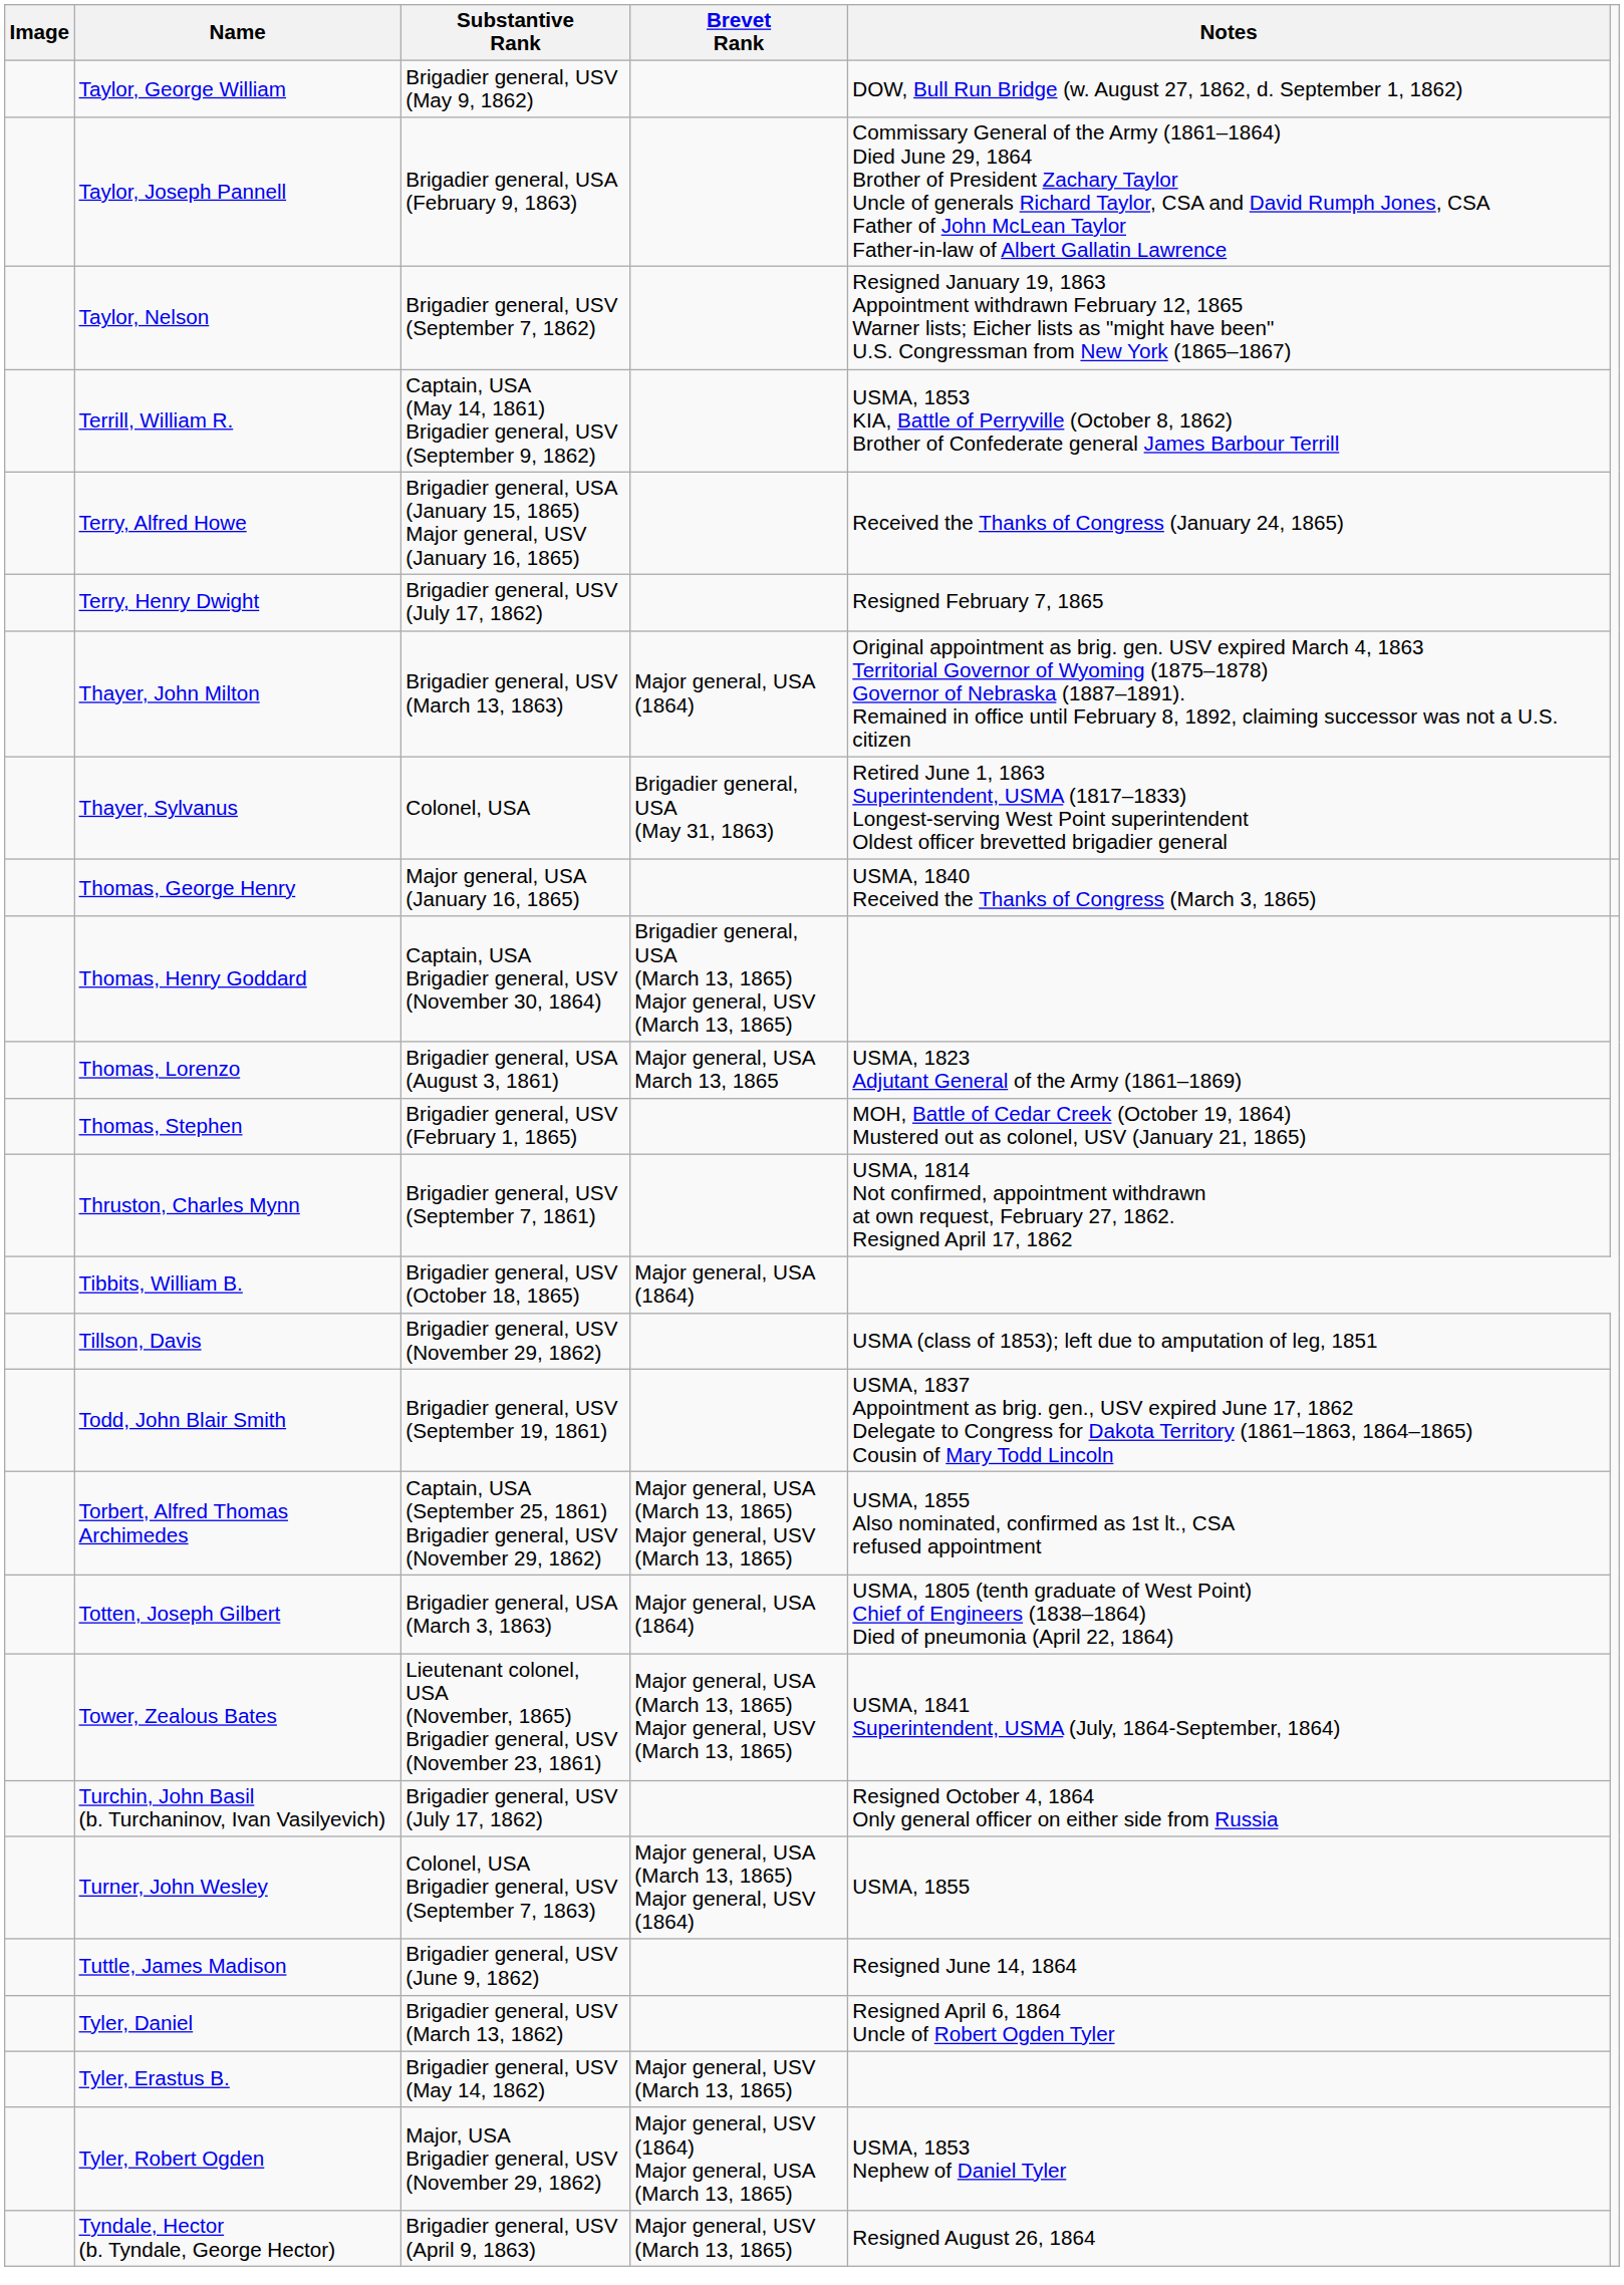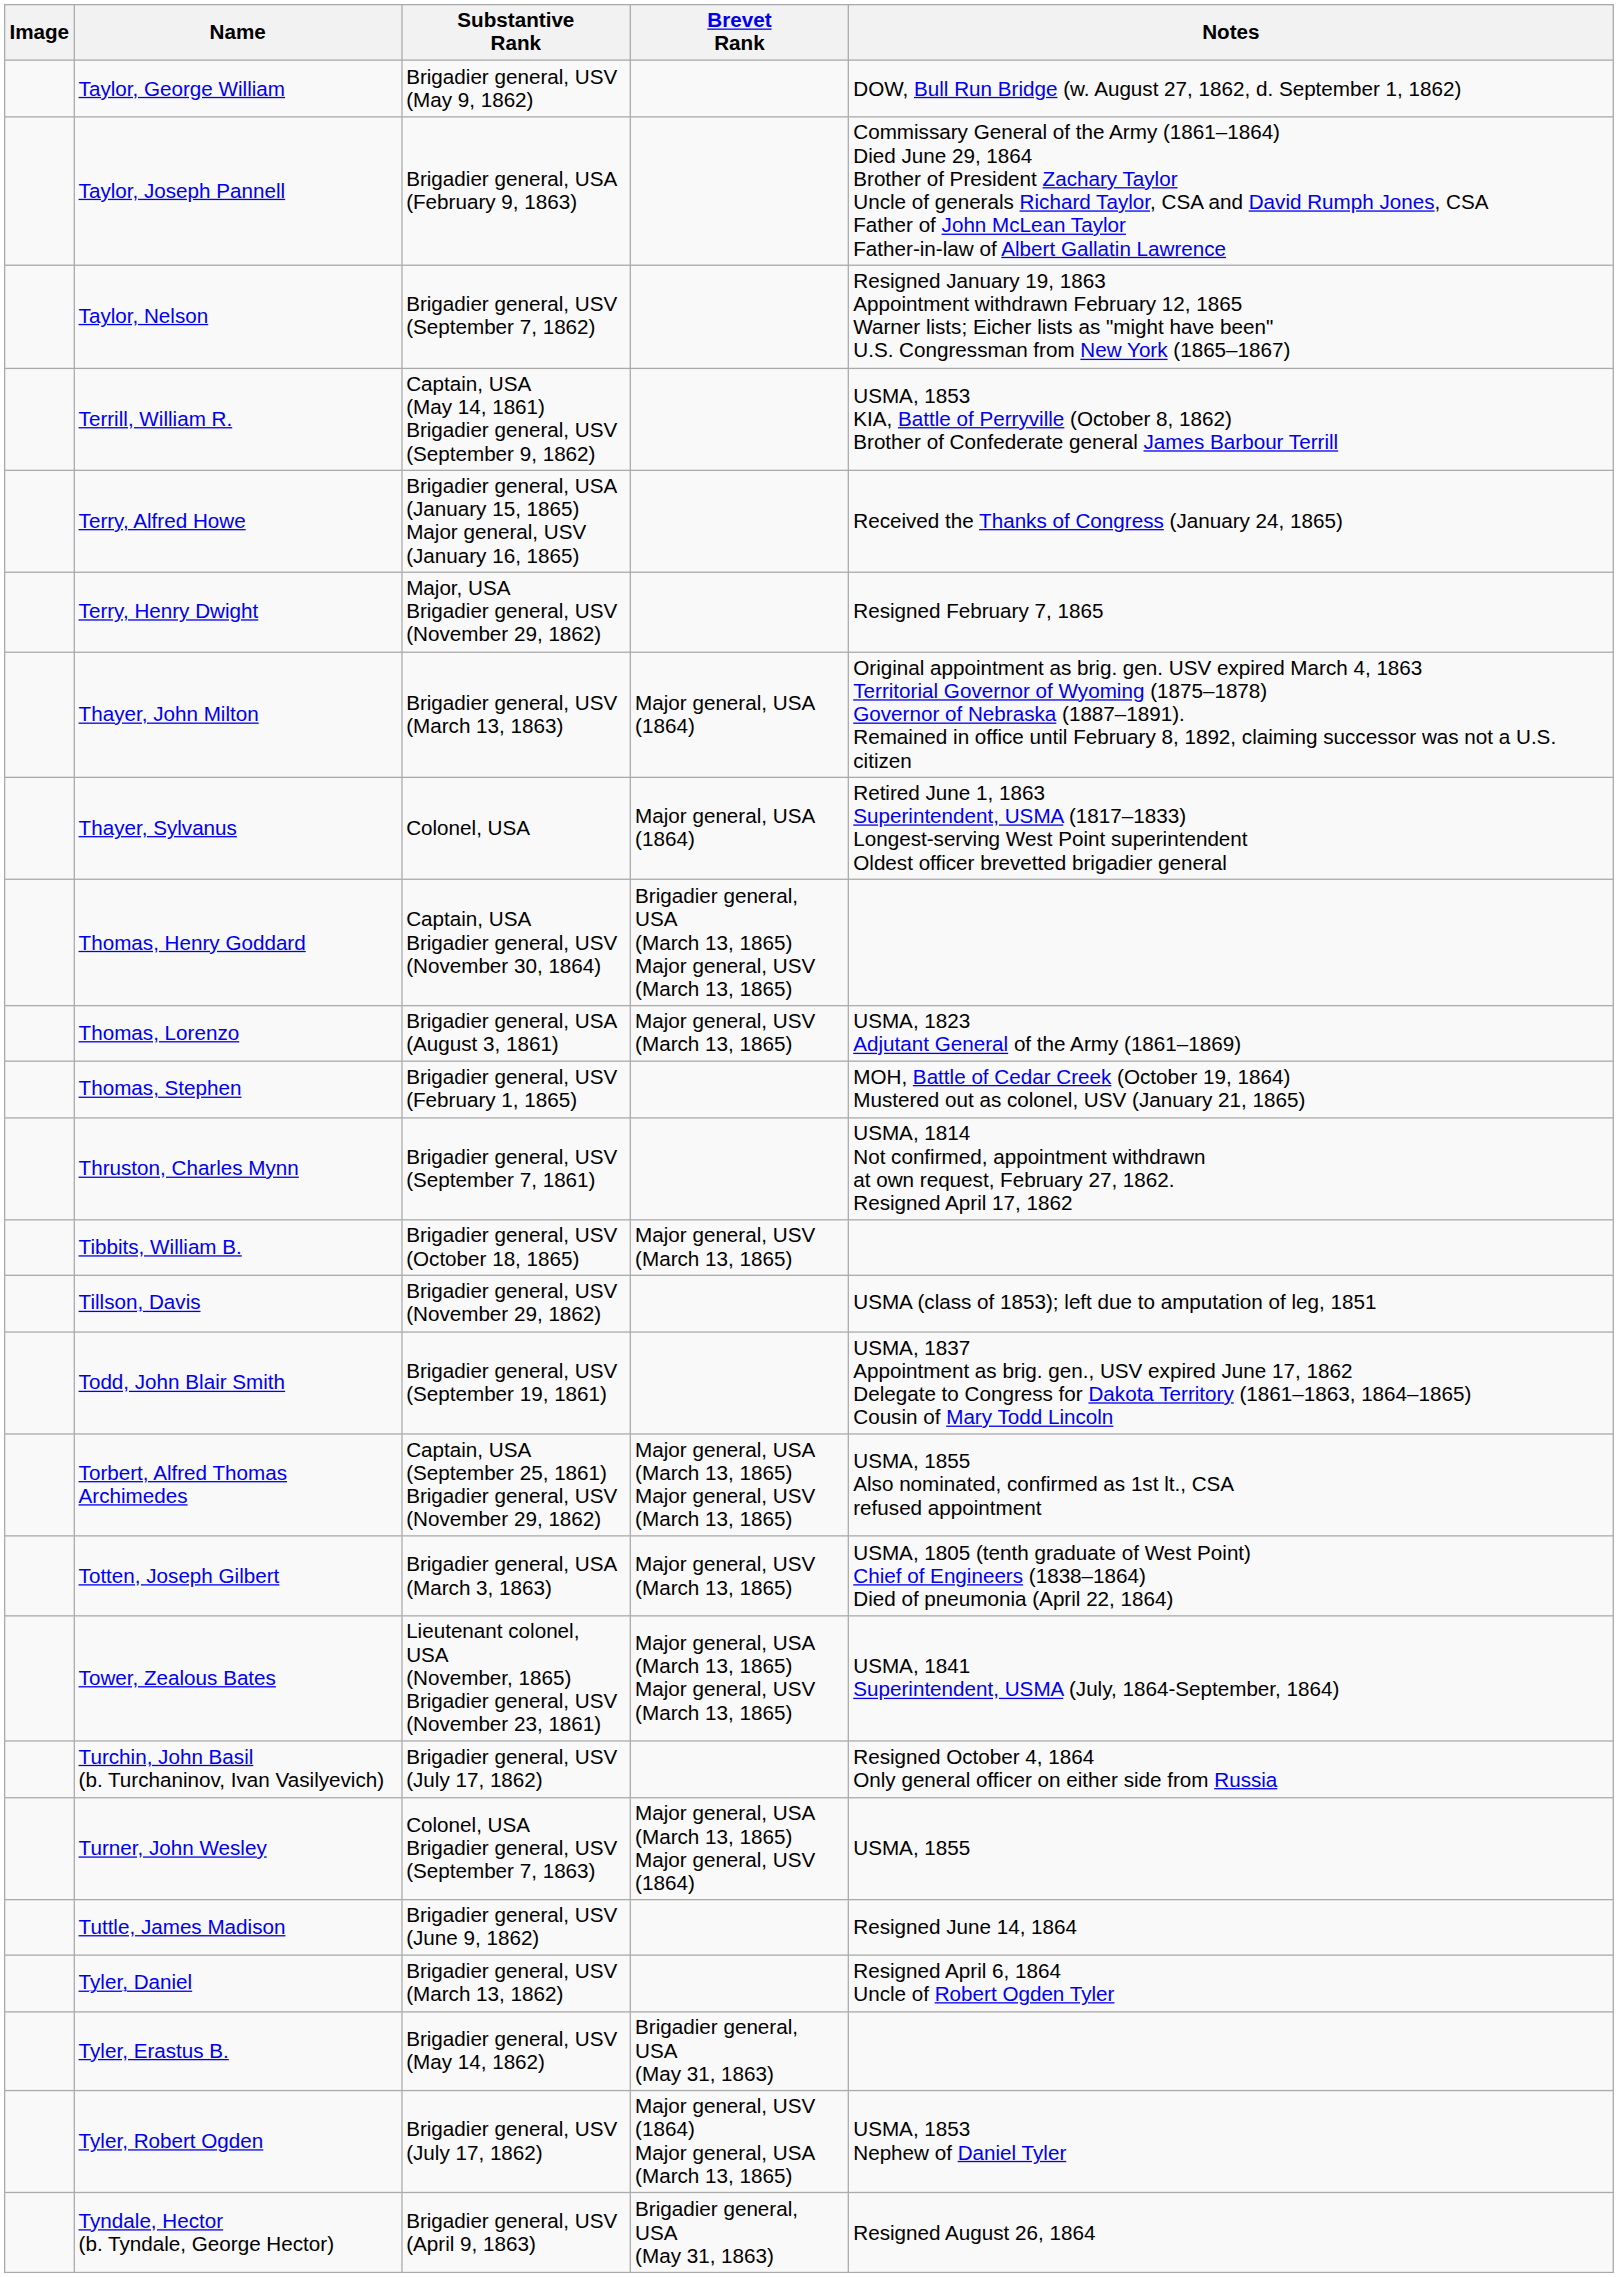 <table class="wikitable sortable">
 <tr>
 <th class="unsortable">Image</th>
 <th>Name</th>
 <th>Substantive<br>Rank</th>
 <th><a href='#'>Brevet</a><br>Rank</th>
 <th class="unsortable">Notes</th>
 </tr>
 <tr>
 <td></td>
 <td><a href='#'>Taylor, George William</a></td>
 <td>Brigadier general, USV<br>(May 9, 1862)</td>
 <td></td>
 <td>DOW, <a href='#'>Bull Run Bridge</a> (w. August 27, 1862, d. September 1, 1862)</td>
 </tr>
 <tr>
 <td></td>
 <td><a href='#'>Taylor, Joseph Pannell</a></td>
 <td>Brigadier general, USA<br>(February 9, 1863)</td>
 <td></td>
 <td>Commissary General of the Army (1861–1864)<br>Died June 29, 1864<br>Brother of President <a href='#'>Zachary Taylor</a><br>Uncle of generals <a href='#'>Richard Taylor</a>, CSA and <a href='#'>David Rumph Jones</a>, CSA<br>Father of <a href='#'>John McLean Taylor</a><br>Father-in-law of <a href='#'>Albert Gallatin Lawrence</a></td>
 </tr>
 <tr>
 <td></td>
 <td><a href='#'>Taylor, Nelson</a></td>
 <td>Brigadier general, USV<br>(September 7, 1862)</td>
 <td></td>
 <td>Resigned January 19, 1863<br>Appointment withdrawn February 12, 1865<br>Warner lists; Eicher lists as "might have been"<br>U.S. Congressman from <a href='#'>New York</a> (1865–1867)</td>
 </tr>
 <tr>
 <td></td>
 <td><a href='#'>Terrill, William R.</a></td>
 <td>Captain, USA<br>(May 14, 1861)<br>Brigadier general, USV<br>(September 9, 1862)</td>
 <td></td>
 <td>USMA, 1853<br>KIA, <a href='#'>Battle of Perryville</a> (October 8, 1862)<br>Brother of Confederate general <a href='#'>James Barbour Terrill</a></td>
 </tr>
 <tr>
 <td></td>
 <td><a href='#'>Terry, Alfred Howe</a></td>
 <td>Brigadier general, USA<br>(January 15, 1865)<br>Major general, USV<br>(January 16, 1865)</td>
 <td></td>
 <td>Received the <a href='#'>Thanks of Congress</a> (January 24, 1865)</td>
 </tr>
 <tr>
 <td></td>
 <td><a href='#'>Terry, Henry Dwight</a></td>
-<td>Brigadier general, USV<br>(July 17, 1862)</td>
+<td>Major, USA<br>Brigadier general, USV<br>(November 29, 1862)</td>
 <td></td>
 <td>Resigned February 7, 1865</td>
 </tr>
 <tr>
 <td></td>
 <td><a href='#'>Thayer, John Milton</a></td>
 <td>Brigadier general, USV<br>(March 13, 1863)</td>
 <td>Major general, USA<br>(1864)</td>
 <td>Original appointment as brig. gen. USV expired March 4, 1863<br><a href='#'>Territorial Governor of Wyoming</a> (1875–1878)<br><a href='#'>Governor of Nebraska</a> (1887–1891).<br>Remained in office until February 8, 1892, claiming successor was not a U.S. citizen</td>
 </tr>
 <tr>
 <td></td>
 <td><a href='#'>Thayer, Sylvanus</a></td>
 <td>Colonel, USA</td>
-<td>Brigadier general, USA<br>(May 31, 1863)</td>
+<td>Major general, USA<br>(1864)</td>
 <td>Retired June 1, 1863<br><a href='#'>Superintendent, USMA</a> (1817–1833)<br>Longest-serving West Point superintendent<br>Oldest officer brevetted brigadier general</td>
-</tr>
-<tr>
-<td></td>
-<td><a href='#'>Thomas, George Henry</a></td>
-<td>Major general, USA<br>(January 16, 1865)</td>
-<td></td>
-<td>USMA, 1840<br>Received the <a href='#'>Thanks of Congress</a> (March 3, 1865)</td>
-<td></td>
 </tr>
 <tr>
 <td></td>
 <td><a href='#'>Thomas, Henry Goddard</a></td>
 <td>Captain, USA<br>Brigadier general, USV<br>(November 30, 1864)</td>
 <td>Brigadier general, USA<br>(March 13, 1865)<br>Major general, USV<br>(March 13, 1865)</td>
 <td></td>
 </tr>
 <tr>
 <td></td>
 <td><a href='#'>Thomas, Lorenzo</a></td>
 <td>Brigadier general, USA<br>(August 3, 1861)</td>
-<td>Major general, USA<br>March 13, 1865</td>
+<td>Major general, USV<br>(March 13, 1865)</td>
 <td>USMA, 1823<br><a href='#'>Adjutant General</a> of the Army (1861–1869)</td>
 </tr>
 <tr>
 <td></td>
 <td><a href='#'>Thomas, Stephen</a></td>
 <td>Brigadier general, USV<br>(February 1, 1865)</td>
 <td></td>
 <td>MOH, <a href='#'>Battle of Cedar Creek</a> (October 19, 1864)<br>Mustered out as colonel, USV (January 21, 1865)</td>
 </tr>
 <tr>
 <td></td>
 <td><a href='#'>Thruston, Charles Mynn</a></td>
 <td>Brigadier general, USV<br>(September 7, 1861)</td>
 <td></td>
 <td>USMA, 1814<br>Not confirmed, appointment withdrawn<br>at own request, February 27, 1862.<br>Resigned April 17, 1862</td>
 </tr>
 <tr>
 <td></td>
 <td><a href='#'>Tibbits, William B.</a></td>
 <td>Brigadier general, USV<br>(October 18, 1865)</td>
-<td>Major general, USA<br>(1864)</td>
+<td>Major general, USV<br>(March 13, 1865)</td>
 </tr>
 <tr>
 <td></td>
 <td><a href='#'>Tillson, Davis</a></td>
 <td>Brigadier general, USV<br>(November 29, 1862)</td>
 <td></td>
 <td>USMA (class of 1853); left due to amputation of leg, 1851</td>
 </tr>
 <tr>
 <td></td>
 <td><a href='#'>Todd, John Blair Smith</a></td>
 <td>Brigadier general, USV<br>(September 19, 1861)</td>
 <td></td>
 <td>USMA, 1837<br>Appointment as brig. gen., USV expired June 17, 1862<br>Delegate to Congress for <a href='#'>Dakota Territory</a> (1861–1863, 1864–1865)<br>Cousin of <a href='#'>Mary Todd Lincoln</a></td>
 </tr>
 <tr>
 <td></td>
 <td><a href='#'>Torbert, Alfred Thomas Archimedes</a></td>
 <td>Captain, USA<br>(September 25, 1861)<br>Brigadier general, USV<br>(November 29, 1862)</td>
 <td>Major general, USA<br>(March 13, 1865)<br>Major general, USV<br>(March 13, 1865)</td>
 <td>USMA, 1855<br>Also nominated, confirmed as 1st lt., CSA<br>refused appointment</td>
 </tr>
 <tr>
 <td></td>
 <td><a href='#'>Totten, Joseph Gilbert</a></td>
 <td>Brigadier general, USA<br>(March 3, 1863)</td>
-<td>Major general, USA<br>(1864)</td>
+<td>Major general, USV<br>(March 13, 1865)</td>
 <td>USMA, 1805 (tenth graduate of West Point)<br><a href='#'>Chief of Engineers</a> (1838–1864)<br>Died of pneumonia (April 22, 1864)</td>
 </tr>
 <tr>
 <td></td>
 <td><a href='#'>Tower, Zealous Bates</a></td>
 <td>Lieutenant colonel, USA<br>(November, 1865)<br>Brigadier general, USV<br>(November 23, 1861)</td>
 <td>Major general, USA<br>(March 13, 1865)<br>Major general, USV<br>(March 13, 1865)</td>
 <td>USMA, 1841<br><a href='#'>Superintendent, USMA</a> (July, 1864-September, 1864)</td>
 </tr>
 <tr>
 <td></td>
 <td><a href='#'>Turchin, John Basil</a><br>(b. Turchaninov, Ivan Vasilyevich)</td>
 <td>Brigadier general, USV<br>(July 17, 1862)</td>
 <td></td>
 <td>Resigned October 4, 1864<br>Only general officer on either side from <a href='#'>Russia</a></td>
 </tr>
 <tr>
 <td></td>
 <td><a href='#'>Turner, John Wesley</a></td>
 <td>Colonel, USA<br>Brigadier general, USV<br>(September 7, 1863)</td>
 <td>Major general, USA<br>(March 13, 1865)<br>Major general, USV<br>(1864)</td>
 <td>USMA, 1855</td>
 </tr>
 <tr>
 <td></td>
 <td><a href='#'>Tuttle, James Madison</a></td>
 <td>Brigadier general, USV<br>(June 9, 1862)</td>
 <td></td>
 <td>Resigned June 14, 1864</td>
 </tr>
 <tr>
 <td></td>
 <td><a href='#'>Tyler, Daniel</a></td>
 <td>Brigadier general, USV<br>(March 13, 1862)</td>
 <td></td>
 <td>Resigned April 6, 1864<br>Uncle of <a href='#'>Robert Ogden Tyler</a></td>
 </tr>
 <tr>
 <td></td>
 <td><a href='#'>Tyler, Erastus B.</a></td>
 <td>Brigadier general, USV<br>(May 14, 1862)</td>
-<td>Major general, USV<br>(March 13, 1865)</td>
+<td>Brigadier general, USA<br>(May 31, 1863)</td>
 <td></td>
 </tr>
 <tr>
 <td></td>
 <td><a href='#'>Tyler, Robert Ogden</a></td>
-<td>Major, USA<br>Brigadier general, USV<br>(November 29, 1862)</td>
+<td>Brigadier general, USV<br>(July 17, 1862)</td>
 <td>Major general, USV<br>(1864)<br>Major general, USA<br>(March 13, 1865)</td>
 <td>USMA, 1853<br>Nephew of <a href='#'>Daniel Tyler</a></td>
 </tr>
 <tr>
 <td></td>
 <td><a href='#'>Tyndale, Hector</a><br>(b. Tyndale, George Hector)</td>
 <td>Brigadier general, USV<br>(April 9, 1863)</td>
-<td>Major general, USV<br>(March 13, 1865)</td>
+<td>Brigadier general, USA<br>(May 31, 1863)</td>
 <td>Resigned August 26, 1864</td>
 </tr>
 </table>
